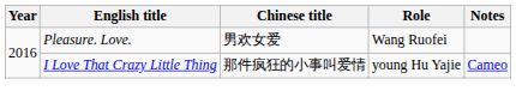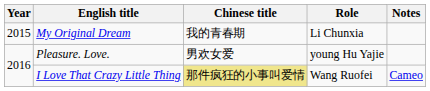 <table class="wikitable sortable">
 <tr>
 <th>Year</th>
 <th>English title</th>
 <th>Chinese title</th>
 <th>Role</th>
 <th>Notes</th>
 </tr>
 <tr>
+<td>2015</td>
+<td><em><a href='#'>My Original Dream</a></em></td>
+<td>我的青春期</td>
+<td>Li Chunxia</td>
+<td></td>
+</tr>
+<tr>
 <td rowspan=2>2016</td>
 <td><em>Pleasure. Love.</em></td>
 <td>男欢女爱</td>
-<td>Wang Ruofei</td>
+<td>young Hu Yajie</td>
 <td></td>
 </tr>
 <tr>
 <td><em><a href='#'>I Love That Crazy Little Thing</a></em></td>
-<td>那件疯狂的小事叫爱情</td>
-<td>young Hu Yajie</td>
+<td style="background: khaki;">那件疯狂的小事叫爱情</td>
+<td>Wang Ruofei</td>
 <td><a href='#'>Cameo</a></td>
 </tr>
 </table>
